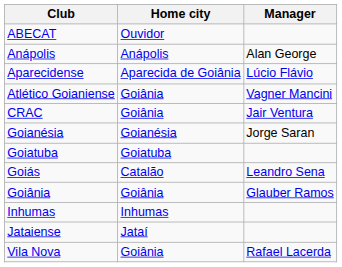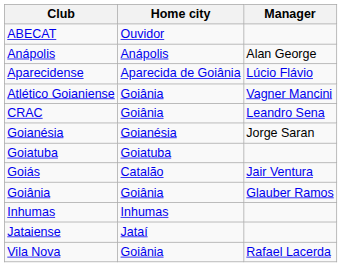 <table class="wikitable">
 <tr>
 <th>Club</th>
 <th>Home city</th>
 <th>Manager</th>
 </tr>
 <tr>
 <td><a href='#'>ABECAT</a></td>
 <td><a href='#'>Ouvidor</a></td>
 <td></td>
 </tr>
 <tr>
 <td><a href='#'>Anápolis</a></td>
 <td><a href='#'>Anápolis</a></td>
 <td>Alan George</td>
 </tr>
 <tr>
 <td><a href='#'>Aparecidense</a></td>
 <td><a href='#'>Aparecida de Goiânia</a></td>
 <td><a href='#'>Lúcio Flávio</a></td>
 </tr>
 <tr>
 <td><a href='#'>Atlético Goianiense</a></td>
 <td><a href='#'>Goiânia</a></td>
 <td><a href='#'>Vagner Mancini</a></td>
 </tr>
 <tr>
 <td><a href='#'>CRAC</a></td>
 <td><a href='#'>Goiânia</a></td>
-<td><a href='#'>Jair Ventura</a></td>
+<td><a href='#'>Leandro Sena</a></td>
 </tr>
 <tr>
 <td><a href='#'>Goianésia</a></td>
 <td><a href='#'>Goianésia</a></td>
 <td>Jorge Saran</td>
 </tr>
 <tr>
 <td><a href='#'>Goiatuba</a></td>
 <td><a href='#'>Goiatuba</a></td>
 <td></td>
 </tr>
 <tr>
 <td><a href='#'>Goiás</a></td>
 <td><a href='#'>Catalão</a></td>
-<td><a href='#'>Leandro Sena</a></td>
+<td><a href='#'>Jair Ventura</a></td>
 </tr>
 <tr>
 <td><a href='#'>Goiânia</a></td>
 <td><a href='#'>Goiânia</a></td>
 <td><a href='#'>Glauber Ramos</a></td>
 </tr>
 <tr>
 <td><a href='#'>Inhumas</a></td>
 <td><a href='#'>Inhumas</a></td>
 <td></td>
 </tr>
 <tr>
 <td><a href='#'>Jataiense</a></td>
 <td><a href='#'>Jataí</a></td>
 <td></td>
 </tr>
 <tr>
 <td><a href='#'>Vila Nova</a></td>
 <td><a href='#'>Goiânia</a></td>
 <td><a href='#'>Rafael Lacerda</a></td>
 </tr>
 </table>
